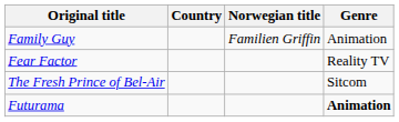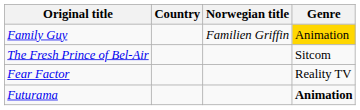 <table class="wikitable">
 <tr>
 <th>Original title</th>
 <th>Country</th>
 <th>Norwegian title</th>
 <th>Genre</th>
 </tr>
 <tr>
 <td><em><a href='#'>Family Guy</a></em></td>
 <td></td>
 <td><em>Familien Griffin</em></td>
-<td>Animation</td>
+<td style="background: gold;">Animation</td>
+</tr>
+<tr>
+<td><em><a href='#'>The Fresh Prince of Bel-Air</a></em></td>
+<td></td>
+<td></td>
+<td>Sitcom</td>
 </tr>
 <tr>
 <td><em><a href='#'>Fear Factor</a></em></td>
 <td></td>
 <td></td>
 <td>Reality TV</td>
 </tr>
 <tr>
-<td><em><a href='#'>The Fresh Prince of Bel-Air</a></em></td>
-<td></td>
-<td></td>
-<td>Sitcom</td>
-</tr>
-<tr>
 <td><em><a href='#'>Futurama</a></em></td>
 <td></td>
 <td></td>
 <td><strong>Animation</strong></td>
 </tr>
 </table>
